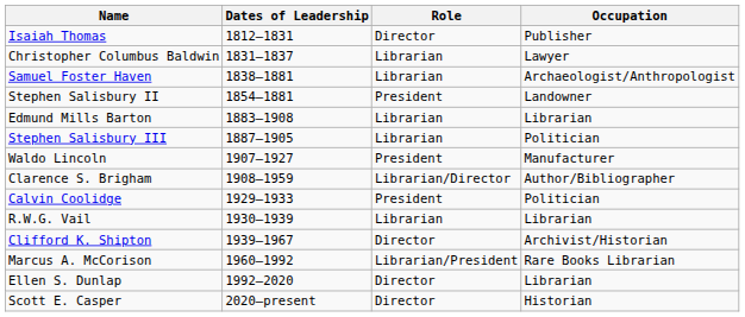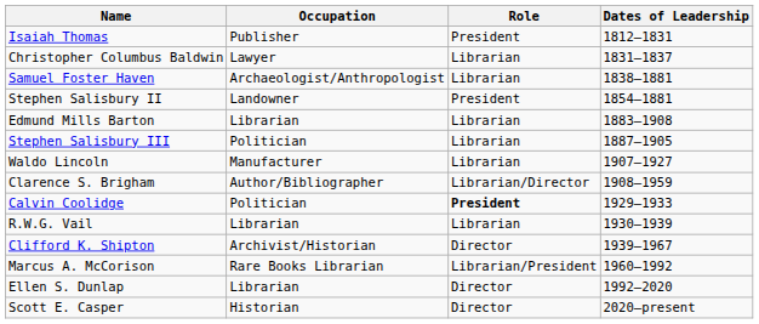 <table class="wikitable">
 <tr>
 <th>Name</th>
+<th>Occupation</th>
+<th>Role</th>
 <th>Dates of Leadership</th>
-<th>Role</th>
-<th>Occupation</th>
 </tr>
 <tr>
 <td><a href='#'>Isaiah Thomas</a></td>
+<td>Publisher</td>
+<td>President</td>
 <td>1812–1831</td>
-<td>Director</td>
-<td>Publisher</td>
 </tr>
 <tr>
 <td>Christopher Columbus Baldwin</td>
+<td>Lawyer</td>
+<td>Librarian</td>
 <td>1831–1837</td>
-<td>Librarian</td>
-<td>Lawyer</td>
 </tr>
 <tr>
 <td><a href='#'>Samuel Foster Haven</a></td>
+<td>Archaeologist/Anthropologist</td>
+<td>Librarian</td>
 <td>1838–1881</td>
-<td>Librarian</td>
-<td>Archaeologist/Anthropologist</td>
 </tr>
 <tr>
 <td>Stephen Salisbury II</td>
+<td>Landowner</td>
+<td>President</td>
 <td>1854–1881</td>
-<td>President</td>
-<td>Landowner</td>
 </tr>
 <tr>
 <td>Edmund Mills Barton</td>
-<td>1883–1908</td>
 <td>Librarian</td>
 <td>Librarian</td>
+<td>1883–1908</td>
 </tr>
 <tr>
 <td><a href='#'>Stephen Salisbury III</a></td>
+<td>Politician</td>
+<td>Librarian</td>
 <td>1887–1905</td>
-<td>Librarian</td>
-<td>Politician</td>
 </tr>
 <tr>
 <td>Waldo Lincoln</td>
+<td>Manufacturer</td>
+<td>Librarian</td>
 <td>1907–1927</td>
-<td>President</td>
-<td>Manufacturer</td>
 </tr>
 <tr>
 <td>Clarence S. Brigham</td>
+<td>Author/Bibliographer</td>
+<td>Librarian/Director</td>
 <td>1908–1959</td>
-<td>Librarian/Director</td>
-<td>Author/Bibliographer</td>
 </tr>
 <tr>
 <td><a href='#'>Calvin Coolidge</a></td>
+<td>Politician</td>
+<td><strong>President</strong></td>
 <td>1929–1933</td>
-<td>President</td>
-<td>Politician</td>
 </tr>
 <tr>
 <td>R.W.G. Vail</td>
-<td>1930–1939</td>
 <td>Librarian</td>
 <td>Librarian</td>
+<td>1930–1939</td>
 </tr>
 <tr>
 <td><a href='#'>Clifford K. Shipton</a></td>
+<td>Archivist/Historian</td>
+<td>Director</td>
 <td>1939–1967</td>
-<td>Director</td>
-<td>Archivist/Historian</td>
 </tr>
 <tr>
 <td>Marcus A. McCorison</td>
+<td>Rare Books Librarian</td>
+<td>Librarian/President</td>
 <td>1960–1992</td>
-<td>Librarian/President</td>
-<td>Rare Books Librarian</td>
 </tr>
 <tr>
 <td>Ellen S. Dunlap</td>
+<td>Librarian</td>
+<td>Director</td>
 <td>1992–2020</td>
-<td>Director</td>
-<td>Librarian</td>
 </tr>
 <tr>
 <td>Scott E. Casper</td>
+<td>Historian</td>
+<td>Director</td>
 <td>2020–present</td>
-<td>Director</td>
-<td>Historian</td>
 </tr>
 </table>
